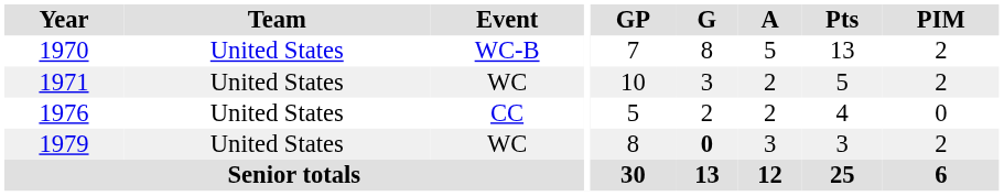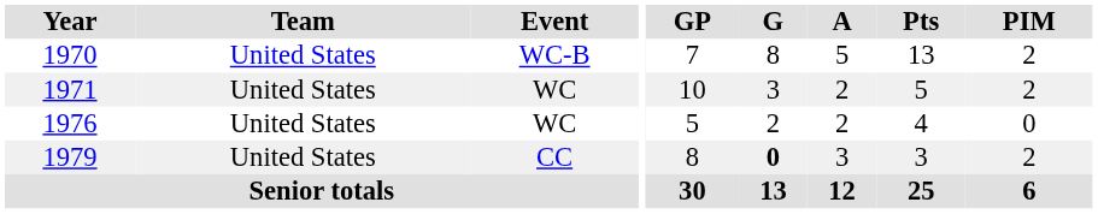 <table border="0" cellpadding="1" cellspacing="0" ID="Table3" style="text-align:center; width:40em">
 <tr bgcolor="#e0e0e0">
 <th>Year</th>
 <th>Team</th>
 <th>Event</th>
 <th rowspan="102" bgcolor="#ffffff"></th>
 <th>GP</th>
 <th>G</th>
 <th>A</th>
 <th>Pts</th>
 <th>PIM</th>
 </tr>
 <tr>
 <td><a href='#'>1970</a></td>
 <td><a href='#'>United States</a></td>
 <td><a href='#'>WC-B</a></td>
 <td>7</td>
 <td>8</td>
 <td>5</td>
 <td>13</td>
 <td>2</td>
 </tr>
 <tr bgcolor="#f0f0f0">
 <td><a href='#'>1971</a></td>
 <td>United States</td>
 <td>WC</td>
 <td>10</td>
 <td>3</td>
 <td>2</td>
 <td>5</td>
 <td>2</td>
 </tr>
 <tr>
 <td><a href='#'>1976</a></td>
 <td>United States</td>
-<td><a href='#'>CC</a></td>
+<td>WC</td>
 <td>5</td>
 <td>2</td>
 <td>2</td>
 <td>4</td>
 <td>0</td>
 </tr>
 <tr bgcolor="#f0f0f0">
 <td><a href='#'>1979</a></td>
 <td>United States</td>
-<td>WC</td>
+<td><a href='#'>CC</a></td>
 <td>8</td>
 <td><strong>0</strong></td>
 <td>3</td>
 <td>3</td>
 <td>2</td>
 </tr>
 <tr bgcolor="#e0e0e0">
 <th colspan=3>Senior totals</th>
 <th>30</th>
 <th>13</th>
 <th>12</th>
 <th>25</th>
 <th>6</th>
 </tr>
 </table>
